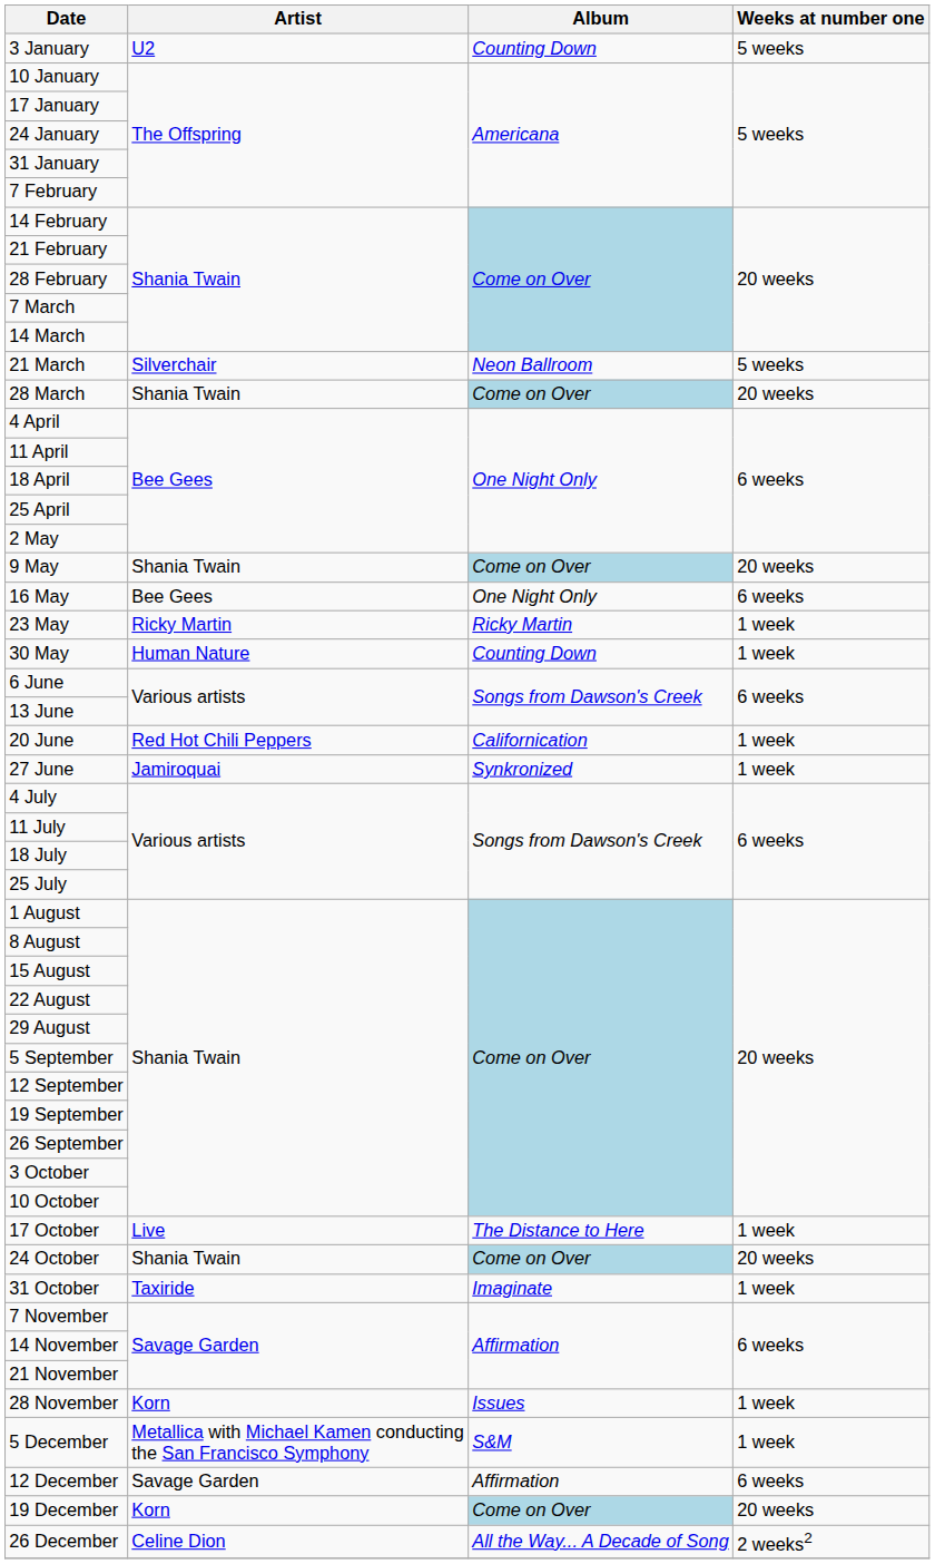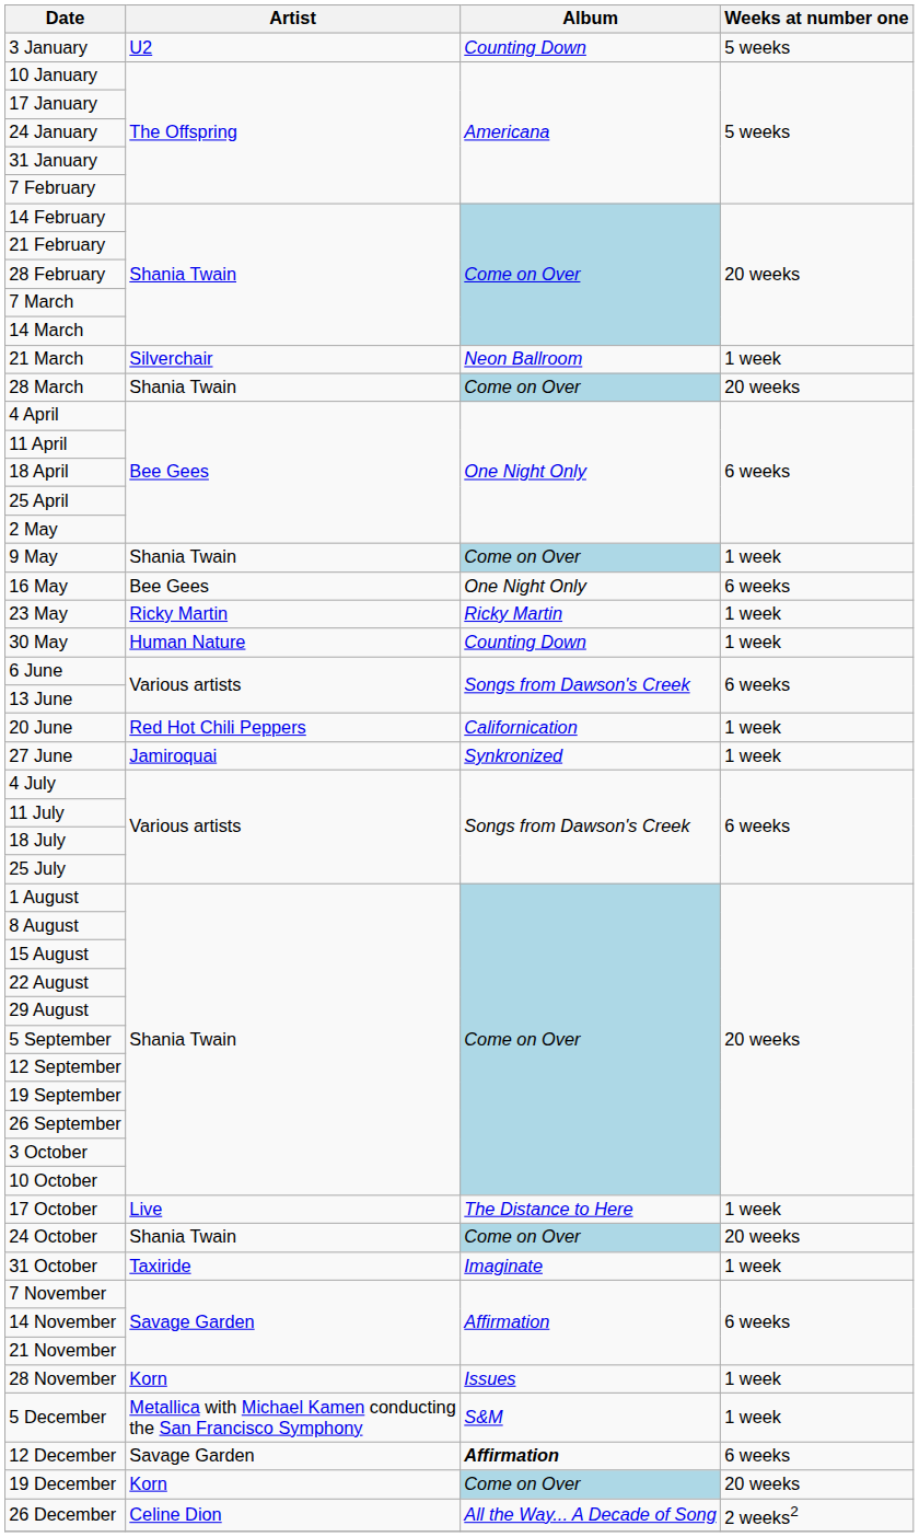 <table class="wikitable">
 <tr>
 <th>Date</th>
 <th>Artist</th>
 <th>Album</th>
 <th>Weeks at number one</th>
 </tr>
 <tr>
 <td>3 January</td>
 <td><a href='#'>U2</a></td>
 <td><em><a href='#'>Counting Down</a></em></td>
 <td>5 weeks</td>
 </tr>
 <tr>
 <td>10 January</td>
 <td rowspan="5"><a href='#'>The Offspring</a></td>
 <td rowspan="5"><em><a href='#'>Americana</a></em></td>
 <td rowspan="5">5 weeks</td>
 </tr>
 <tr>
 <td>17 January</td>
 </tr>
 <tr>
 <td>24 January</td>
 </tr>
 <tr>
 <td>31 January</td>
 </tr>
 <tr>
 <td>7 February</td>
 </tr>
 <tr>
 <td>14 February</td>
 <td rowspan="5"><a href='#'>Shania Twain</a></td>
 <td bgcolor=lightblue rowspan="5"><em><a href='#'>Come on Over</a></em></td>
 <td rowspan="5">20 weeks</td>
 </tr>
 <tr>
 <td>21 February</td>
 </tr>
 <tr>
 <td>28 February</td>
 </tr>
 <tr>
 <td>7 March</td>
 </tr>
 <tr>
 <td>14 March</td>
 </tr>
 <tr>
 <td>21 March</td>
 <td><a href='#'>Silverchair</a></td>
 <td><em><a href='#'>Neon Ballroom</a></em></td>
-<td>5 weeks</td>
+<td>1 week</td>
 </tr>
 <tr>
 <td>28 March</td>
 <td>Shania Twain</td>
 <td bgcolor=lightblue><em>Come on Over</em></td>
 <td>20 weeks</td>
 </tr>
 <tr>
 <td>4 April</td>
 <td rowspan="5"><a href='#'>Bee Gees</a></td>
 <td rowspan="5"><em><a href='#'>One Night Only</a></em></td>
 <td rowspan="5">6 weeks</td>
 </tr>
 <tr>
 <td>11 April</td>
 </tr>
 <tr>
 <td>18 April</td>
 </tr>
 <tr>
 <td>25 April</td>
 </tr>
 <tr>
 <td>2 May</td>
 </tr>
 <tr>
 <td>9 May</td>
 <td>Shania Twain</td>
 <td bgcolor=lightblue><em>Come on Over</em></td>
-<td>20 weeks</td>
+<td>1 week</td>
 </tr>
 <tr>
 <td>16 May</td>
 <td>Bee Gees</td>
 <td><em>One Night Only</em></td>
 <td>6 weeks</td>
 </tr>
 <tr>
 <td>23 May</td>
 <td><a href='#'>Ricky Martin</a></td>
 <td><em><a href='#'>Ricky Martin</a></em></td>
 <td>1 week</td>
 </tr>
 <tr>
 <td>30 May</td>
 <td><a href='#'>Human Nature</a></td>
 <td><em><a href='#'>Counting Down</a></em></td>
 <td>1 week</td>
 </tr>
 <tr>
 <td>6 June</td>
 <td rowspan="2">Various artists</td>
 <td rowspan="2"><em><a href='#'>Songs from Dawson's Creek</a></em></td>
 <td rowspan="2">6 weeks</td>
 </tr>
 <tr>
 <td>13 June</td>
 </tr>
 <tr>
 <td>20 June</td>
 <td><a href='#'>Red Hot Chili Peppers</a></td>
 <td><em><a href='#'>Californication</a></em></td>
 <td>1 week</td>
 </tr>
 <tr>
 <td>27 June</td>
 <td><a href='#'>Jamiroquai</a></td>
 <td><em><a href='#'>Synkronized</a></em></td>
 <td>1 week</td>
 </tr>
 <tr>
 <td>4 July</td>
 <td rowspan="4">Various artists</td>
 <td rowspan="4"><em>Songs from Dawson's Creek</em></td>
 <td rowspan="4">6 weeks</td>
 </tr>
 <tr>
 <td>11 July</td>
 </tr>
 <tr>
 <td>18 July</td>
 </tr>
 <tr>
 <td>25 July</td>
 </tr>
 <tr>
 <td>1 August</td>
 <td rowspan="11">Shania Twain</td>
 <td bgcolor=lightblue rowspan="11"><em>Come on Over</em></td>
 <td rowspan="11">20 weeks</td>
 </tr>
 <tr>
 <td>8 August</td>
 </tr>
 <tr>
 <td>15 August</td>
 </tr>
 <tr>
 <td>22 August</td>
 </tr>
 <tr>
 <td>29 August</td>
 </tr>
 <tr>
 <td>5 September</td>
 </tr>
 <tr>
 <td>12 September</td>
 </tr>
 <tr>
 <td>19 September</td>
 </tr>
 <tr>
 <td>26 September</td>
 </tr>
 <tr>
 <td>3 October</td>
 </tr>
 <tr>
 <td>10 October</td>
 </tr>
 <tr>
 <td>17 October</td>
 <td><a href='#'>Live</a></td>
 <td><em><a href='#'>The Distance to Here</a></em></td>
 <td>1 week</td>
 </tr>
 <tr>
 <td>24 October</td>
 <td>Shania Twain</td>
 <td bgcolor=lightblue><em>Come on Over</em></td>
 <td>20 weeks</td>
 </tr>
 <tr>
 <td>31 October</td>
 <td><a href='#'>Taxiride</a></td>
 <td><em><a href='#'>Imaginate</a></em></td>
 <td>1 week</td>
 </tr>
 <tr>
 <td>7 November</td>
 <td rowspan="3"><a href='#'>Savage Garden</a></td>
 <td rowspan="3"><em><a href='#'>Affirmation</a></em></td>
 <td rowspan="3">6 weeks</td>
 </tr>
 <tr>
 <td>14 November</td>
 </tr>
 <tr>
 <td>21 November</td>
 </tr>
 <tr>
 <td>28 November</td>
 <td><a href='#'>Korn</a></td>
 <td><em><a href='#'>Issues</a></em></td>
 <td>1 week</td>
 </tr>
 <tr>
 <td>5 December</td>
 <td><a href='#'>Metallica</a> with <a href='#'>Michael Kamen</a> conducting<br> the <a href='#'>San Francisco Symphony</a></td>
 <td><em><a href='#'>S&M</a></em></td>
 <td>1 week</td>
 </tr>
 <tr>
 <td>12 December</td>
 <td>Savage Garden</td>
-<td><em>Affirmation</em></td>
+<td><strong><em>Affirmation</em></strong></td>
 <td>6 weeks</td>
 </tr>
 <tr>
 <td>19 December</td>
 <td><a href='#'>Korn</a></td>
 <td bgcolor=lightblue><em>Come on Over</em></td>
 <td>20 weeks</td>
 </tr>
 <tr>
 <td>26 December</td>
 <td><a href='#'>Celine Dion</a></td>
 <td><em><a href='#'>All the Way... A Decade of Song</a></em></td>
 <td>2 weeks<sup>2</sup></td>
 </tr>
 <tr>
 </tr>
 </table>
